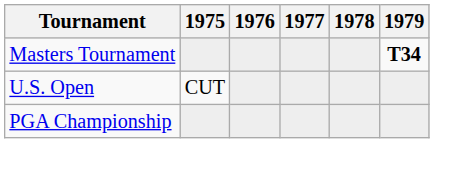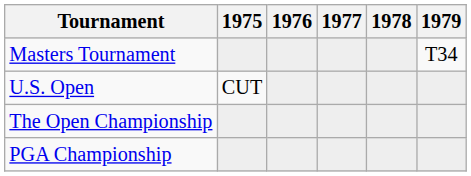 <table class="wikitable" style="font-size:95%;text-align:center;">
 <tr>
 <th>Tournament</th>
 <th>1975</th>
 <th>1976</th>
 <th>1977</th>
 <th>1978</th>
 <th>1979</th>
 </tr>
 <tr>
 <td align=left><a href='#'>Masters Tournament</a></td>
 <td style="background:#eeeeee;"></td>
 <td style="background:#eeeeee;"></td>
 <td style="background:#eeeeee;"></td>
 <td style="background:#eeeeee;"></td>
-<td><strong>T34</strong></td>
+<td>T34</td>
 </tr>
 <tr>
 <td align=left><a href='#'>U.S. Open</a></td>
 <td>CUT</td>
+<td style="background:#eeeeee;"></td>
+<td style="background:#eeeeee;"></td>
+<td style="background:#eeeeee;"></td>
+<td style="background:#eeeeee;"></td>
+</tr>
+<tr>
+<td align=left><a href='#'>The Open Championship</a></td>
+<td style="background:#eeeeee;"></td>
 <td style="background:#eeeeee;"></td>
 <td style="background:#eeeeee;"></td>
 <td style="background:#eeeeee;"></td>
 <td style="background:#eeeeee;"></td>
 </tr>
 <tr>
 <td align=left><a href='#'>PGA Championship</a></td>
 <td style="background:#eeeeee;"></td>
 <td style="background:#eeeeee;"></td>
 <td style="background:#eeeeee;"></td>
 <td style="background:#eeeeee;"></td>
 <td style="background:#eeeeee;"></td>
 </tr>
 </table>
